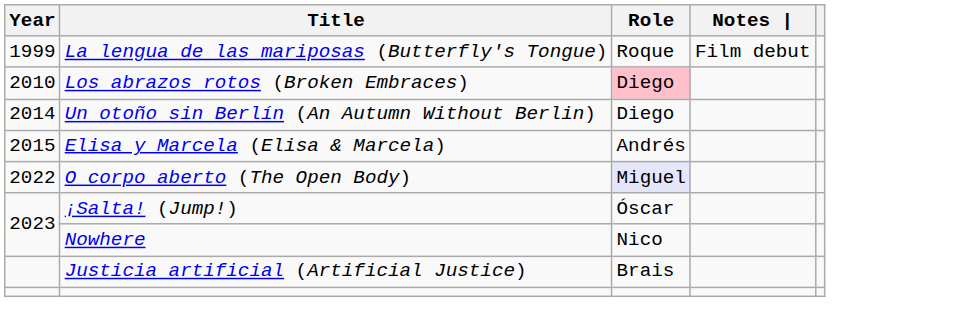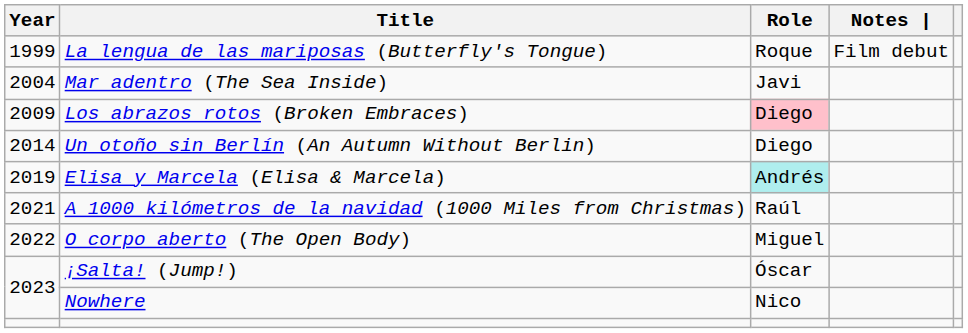 <table class="wikitable sortable">
 <tr>
 <th>Year</th>
 <th>Title</th>
 <th>Role</th>
 <th class="unsortable">Notes |</th>
 <th class = "unsortable"></th>
 </tr>
 <tr>
 <td align = "center">1999</td>
 <td><em><a href='#'>La lengua de las mariposas</a></em> (<em>Butterfly's Tongue</em>)</td>
 <td>Roque</td>
 <td>Film debut</td>
 <td align = "center"></td>
 </tr>
 <tr>
-<td align = "center">2010</td>
+<td align = "center">2004</td>
+<td><em><a href='#'>Mar adentro</a></em> (<em>The Sea Inside</em>)</td>
+<td>Javi</td>
+<td></td>
+<td align = "center"></td>
+</tr>
+<tr>
+<td align = "center">2009</td>
 <td><em><a href='#'>Los abrazos rotos</a></em> (<em>Broken Embraces</em>)</td>
 <td style="background: pink;">Diego</td>
 <td></td>
 <td align = "center"></td>
 </tr>
 <tr>
 <td align = "center">2014</td>
 <td><em><a href='#'>Un otoño sin Berlín</a></em> (<em>An Autumn Without Berlin</em>)</td>
 <td>Diego</td>
 <td></td>
 <td align = "center"></td>
 </tr>
 <tr>
-<td align = "center">2015</td>
+<td align = "center">2019</td>
 <td><em><a href='#'>Elisa y Marcela</a></em> (<em>Elisa & Marcela</em>)</td>
-<td>Andrés</td>
+<td style="background: paleturquoise;">Andrés</td>
+<td></td>
+<td align = "center"></td>
+</tr>
+<tr>
+<td align = "center">2021</td>
+<td><em><a href='#'>A 1000 kilómetros de la navidad</a></em> (<em>1000 Miles from Christmas</em>)</td>
+<td>Raúl</td>
 <td></td>
 <td align = "center"></td>
 </tr>
 <tr>
 <td align = "center">2022</td>
 <td><em><a href='#'>O corpo aberto</a></em> (<em>The Open Body</em>)</td>
-<td style="background: lavender;">Miguel</td>
+<td>Miguel</td>
 <td></td>
 <td align = "center"></td>
 </tr>
 <tr>
 <td rowspan = "2" align="center">2023</td>
 <td><em><a href='#'>¡Salta!</a></em> (<em>Jump!</em>)</td>
 <td>Óscar</td>
 <td></td>
 <td align = "center"></td>
 </tr>
 <tr>
 <td><em><a href='#'>Nowhere</a></em></td>
 <td>Nico</td>
 <td></td>
 <td align="center"></td>
 </tr>
 <tr>
 <td></td>
-<td><em><a href='#'>Justicia artificial</a></em> (<em>Artificial Justice</em>)</td>
-<td>Brais</td>
-<td></td>
-<td align = "center"></td>
-</tr>
-<tr>
-<td></td>
 <td></td>
 <td></td>
 <td></td>
 <td></td>
 </tr>
 </table>
